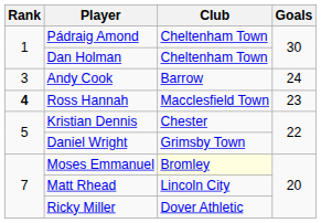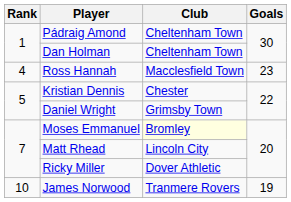 <table class="wikitable" style="text-align:center">
 <tr>
 <th>Rank</th>
 <th>Player</th>
 <th>Club</th>
 <th>Goals</th>
 </tr>
 <tr>
 <td rowspan="2">1</td>
 <td align="left"><a href='#'>Pádraig Amond</a></td>
 <td align="left"><a href='#'>Cheltenham Town</a></td>
 <td rowspan="2">30</td>
 </tr>
 <tr>
 <td align="left"><a href='#'>Dan Holman</a></td>
 <td align="left"><a href='#'>Cheltenham Town</a></td>
 </tr>
 <tr>
-<td>3</td>
-<td align="left"><a href='#'>Andy Cook</a></td>
-<td align="left"><a href='#'>Barrow</a></td>
-<td>24</td>
-</tr>
-<tr>
-<td><strong>4</strong></td>
+<td>4</td>
 <td align="left"><a href='#'>Ross Hannah</a></td>
 <td align="left"><a href='#'>Macclesfield Town</a></td>
 <td>23</td>
 </tr>
 <tr>
 <td rowspan="2">5</td>
 <td align="left"><a href='#'>Kristian Dennis</a></td>
 <td align="left"><a href='#'>Chester</a></td>
 <td rowspan="2">22</td>
 </tr>
 <tr>
 <td align="left"><a href='#'>Daniel Wright</a></td>
 <td align="left"><a href='#'>Grimsby Town</a></td>
 </tr>
 <tr>
 <td rowspan="3">7</td>
 <td align="left"><a href='#'>Moses Emmanuel</a></td>
 <td align="left" style="background: lightyellow;"><a href='#'>Bromley</a></td>
 <td rowspan="3">20</td>
 </tr>
 <tr>
 <td align="left"><a href='#'>Matt Rhead</a></td>
 <td align="left"><a href='#'>Lincoln City</a></td>
 </tr>
 <tr>
 <td align="left"><a href='#'>Ricky Miller</a></td>
 <td align="left"><a href='#'>Dover Athletic</a></td>
 </tr>
+<tr>
+<td>10</td>
+<td align="left"><a href='#'>James Norwood</a></td>
+<td align="left"><a href='#'>Tranmere Rovers</a></td>
+<td>19</td>
+</tr>
 </table>
